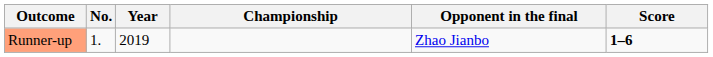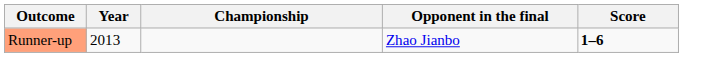 <table class="wikitable sortable">
 <tr>
 <th style="width:80px;">Outcome</th>
-<th style="width:20px;">No.</th>
 <th style="width:50px;">Year</th>
 <th style="width:250px;">Championship</th>
 <th style="width:200px;">Opponent in the final</th>
 <th style="width:100px;">Score</th>
 </tr>
 <tr>
 <td style="background:#ffa07a;">Runner-up</td>
-<td>1.</td>
-<td>2019</td>
+<td>2013</td>
 <td></td>
 <td> <a href='#'>Zhao Jianbo</a></td>
 <td><strong>1–6</strong></td>
 </tr>
 </table>
